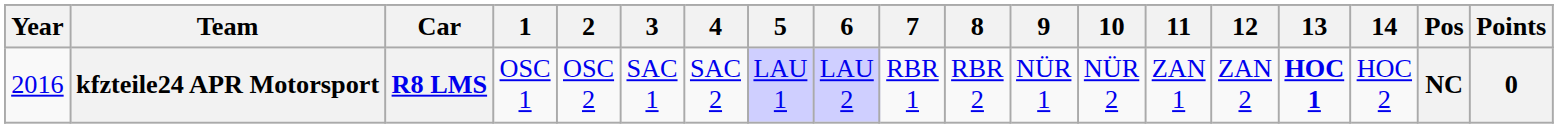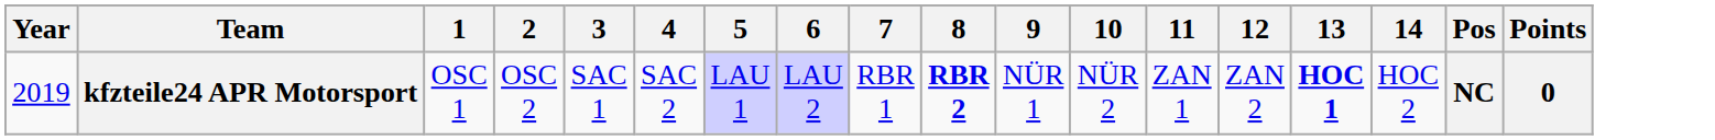 <table class="wikitable" style="text-align:center; font-size:85%">
 <tr>
 <th>Year</th>
 <th>Team</th>
-<th>Car</th>
 <th>1</th>
 <th>2</th>
 <th>3</th>
 <th>4</th>
 <th>5</th>
 <th>6</th>
 <th>7</th>
 <th>8</th>
 <th>9</th>
 <th>10</th>
 <th>11</th>
 <th>12</th>
 <th>13</th>
 <th>14</th>
 <th>Pos</th>
 <th>Points</th>
 </tr>
 <tr>
-<td><a href='#'>2016</a></td>
+<td><a href='#'>2019</a></td>
 <th nowrap>kfzteile24 APR Motorsport</th>
-<th nowrap><a href='#'>R8 LMS</a></th>
 <td><a href='#'>OSC<br>1</a></td>
 <td><a href='#'>OSC<br>2</a></td>
 <td><a href='#'>SAC<br>1</a></td>
 <td><a href='#'>SAC<br>2</a></td>
 <td style="background:#CFCFFF;"><a href='#'>LAU<br>1</a><br></td>
 <td style="background:#CFCFFF;"><a href='#'>LAU<br>2</a><br></td>
 <td><a href='#'>RBR<br>1</a></td>
-<td><a href='#'>RBR<br>2</a></td>
+<td><strong><a href='#'>RBR<br>2</a></strong></td>
 <td><a href='#'>NÜR<br>1</a></td>
 <td><a href='#'>NÜR<br>2</a></td>
 <td><a href='#'>ZAN<br>1</a></td>
 <td><a href='#'>ZAN<br>2</a></td>
 <td><strong><a href='#'>HOC<br>1</a></strong></td>
 <td><a href='#'>HOC<br>2</a></td>
 <th>NC</th>
 <th>0</th>
 </tr>
 </table>
